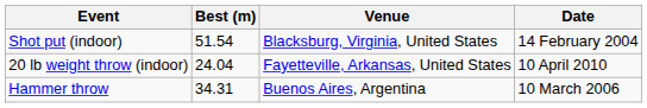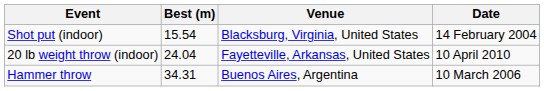 <table class="wikitable">
 <tr>
 <th>Event</th>
 <th>Best (m)</th>
 <th>Venue</th>
 <th>Date</th>
 </tr>
 <tr>
 <td><a href='#'>Shot put</a> (indoor)</td>
-<td>51.54</td>
+<td>15.54</td>
 <td><a href='#'>Blacksburg, Virginia</a>, United States</td>
 <td>14 February 2004</td>
 </tr>
 <tr>
 <td>20 lb <a href='#'>weight throw</a> (indoor)</td>
 <td>24.04</td>
 <td><a href='#'>Fayetteville, Arkansas</a>, United States</td>
 <td>10 April 2010</td>
 </tr>
 <tr>
 <td><a href='#'>Hammer throw</a></td>
 <td>34.31</td>
 <td><a href='#'>Buenos Aires</a>, Argentina</td>
 <td>10 March 2006</td>
 </tr>
 </table>
